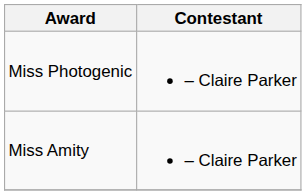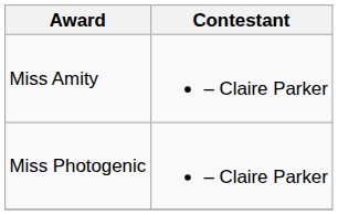 <table class="wikitable sortable" style="font-size: 95%;">
 <tr>
 <th>Award</th>
 <th>Contestant</th>
 </tr>
 <tr>
-<td>Miss Photogenic</td>
+<td>Miss Amity</td>
 <td><br><ul><li> – Claire Parker</li></ul></td>
 </tr>
 <tr>
-<td>Miss Amity</td>
+<td>Miss Photogenic</td>
 <td><br><ul><li> – Claire Parker</li></ul></td>
 </tr>
 <tr>
 </tr>
 </table>
